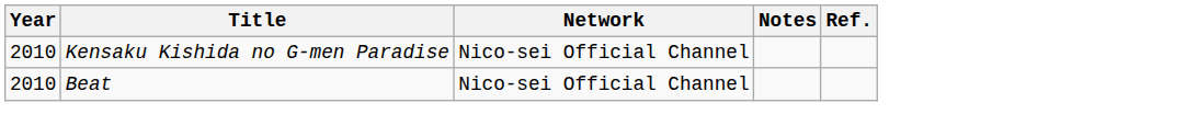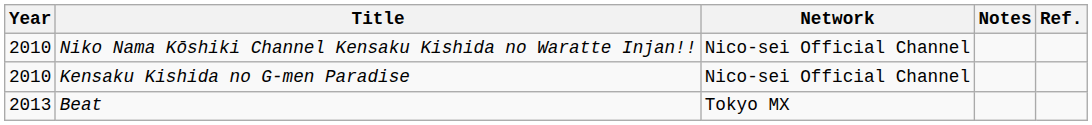 <table class="wikitable">
 <tr>
 <th>Year</th>
 <th>Title</th>
 <th>Network</th>
 <th>Notes</th>
 <th>Ref.</th>
 </tr>
 <tr>
 <td>2010</td>
+<td><em>Niko Nama Kōshiki Channel Kensaku Kishida no Waratte Injan!!</em></td>
+<td>Nico-sei Official Channel</td>
+<td></td>
+<td></td>
+</tr>
+<tr>
+<td>2010</td>
 <td><em>Kensaku Kishida no G-men Paradise</em></td>
 <td>Nico-sei Official Channel</td>
 <td></td>
 <td></td>
 </tr>
 <tr>
-<td>2010</td>
+<td>2013</td>
 <td><em>Beat</em></td>
-<td>Nico-sei Official Channel</td>
+<td>Tokyo MX</td>
 <td></td>
 <td></td>
 </tr>
 </table>
